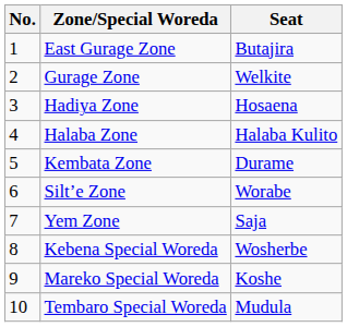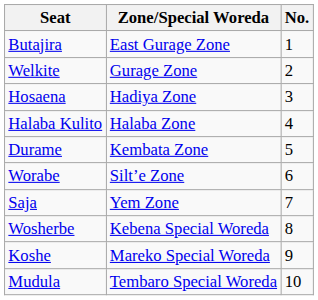 <table class="wikitable sortable">
 <tr>
+<th>Seat</th>
+<th>Zone/Special Woreda</th>
 <th>No.</th>
-<th>Zone/Special Woreda</th>
-<th>Seat</th>
 </tr>
 <tr>
+<td><a href='#'>Butajira</a></td>
+<td><a href='#'>East Gurage Zone</a></td>
 <td>1</td>
-<td><a href='#'>East Gurage Zone</a></td>
-<td><a href='#'>Butajira</a></td>
 </tr>
 <tr>
+<td><a href='#'>Welkite</a></td>
+<td><a href='#'>Gurage Zone</a></td>
 <td>2</td>
-<td><a href='#'>Gurage Zone</a></td>
-<td><a href='#'>Welkite</a></td>
 </tr>
 <tr>
+<td><a href='#'>Hosaena</a></td>
+<td><a href='#'>Hadiya Zone</a></td>
 <td>3</td>
-<td><a href='#'>Hadiya Zone</a></td>
-<td><a href='#'>Hosaena</a></td>
 </tr>
 <tr>
+<td><a href='#'>Halaba Kulito</a></td>
+<td><a href='#'>Halaba Zone</a></td>
 <td>4</td>
-<td><a href='#'>Halaba Zone</a></td>
-<td><a href='#'>Halaba Kulito</a></td>
 </tr>
 <tr>
+<td><a href='#'>Durame</a></td>
+<td><a href='#'>Kembata Zone</a></td>
 <td>5</td>
-<td><a href='#'>Kembata Zone</a></td>
-<td><a href='#'>Durame</a></td>
 </tr>
 <tr>
+<td><a href='#'>Worabe</a></td>
+<td><a href='#'>Siltʼe Zone</a></td>
 <td>6</td>
-<td><a href='#'>Siltʼe Zone</a></td>
-<td><a href='#'>Worabe</a></td>
 </tr>
 <tr>
+<td><a href='#'>Saja</a></td>
+<td><a href='#'>Yem Zone</a></td>
 <td>7</td>
-<td><a href='#'>Yem Zone</a></td>
-<td><a href='#'>Saja</a></td>
 </tr>
 <tr>
+<td><a href='#'>Wosherbe</a></td>
+<td><a href='#'>Kebena Special Woreda</a></td>
 <td>8</td>
-<td><a href='#'>Kebena Special Woreda</a></td>
-<td><a href='#'>Wosherbe</a></td>
 </tr>
 <tr>
+<td><a href='#'>Koshe</a></td>
+<td><a href='#'>Mareko Special Woreda</a></td>
 <td>9</td>
-<td><a href='#'>Mareko Special Woreda</a></td>
-<td><a href='#'>Koshe</a></td>
 </tr>
 <tr>
+<td><a href='#'>Mudula</a></td>
+<td><a href='#'>Tembaro Special Woreda</a></td>
 <td>10</td>
-<td><a href='#'>Tembaro Special Woreda</a></td>
-<td><a href='#'>Mudula</a></td>
 </tr>
 </table>
